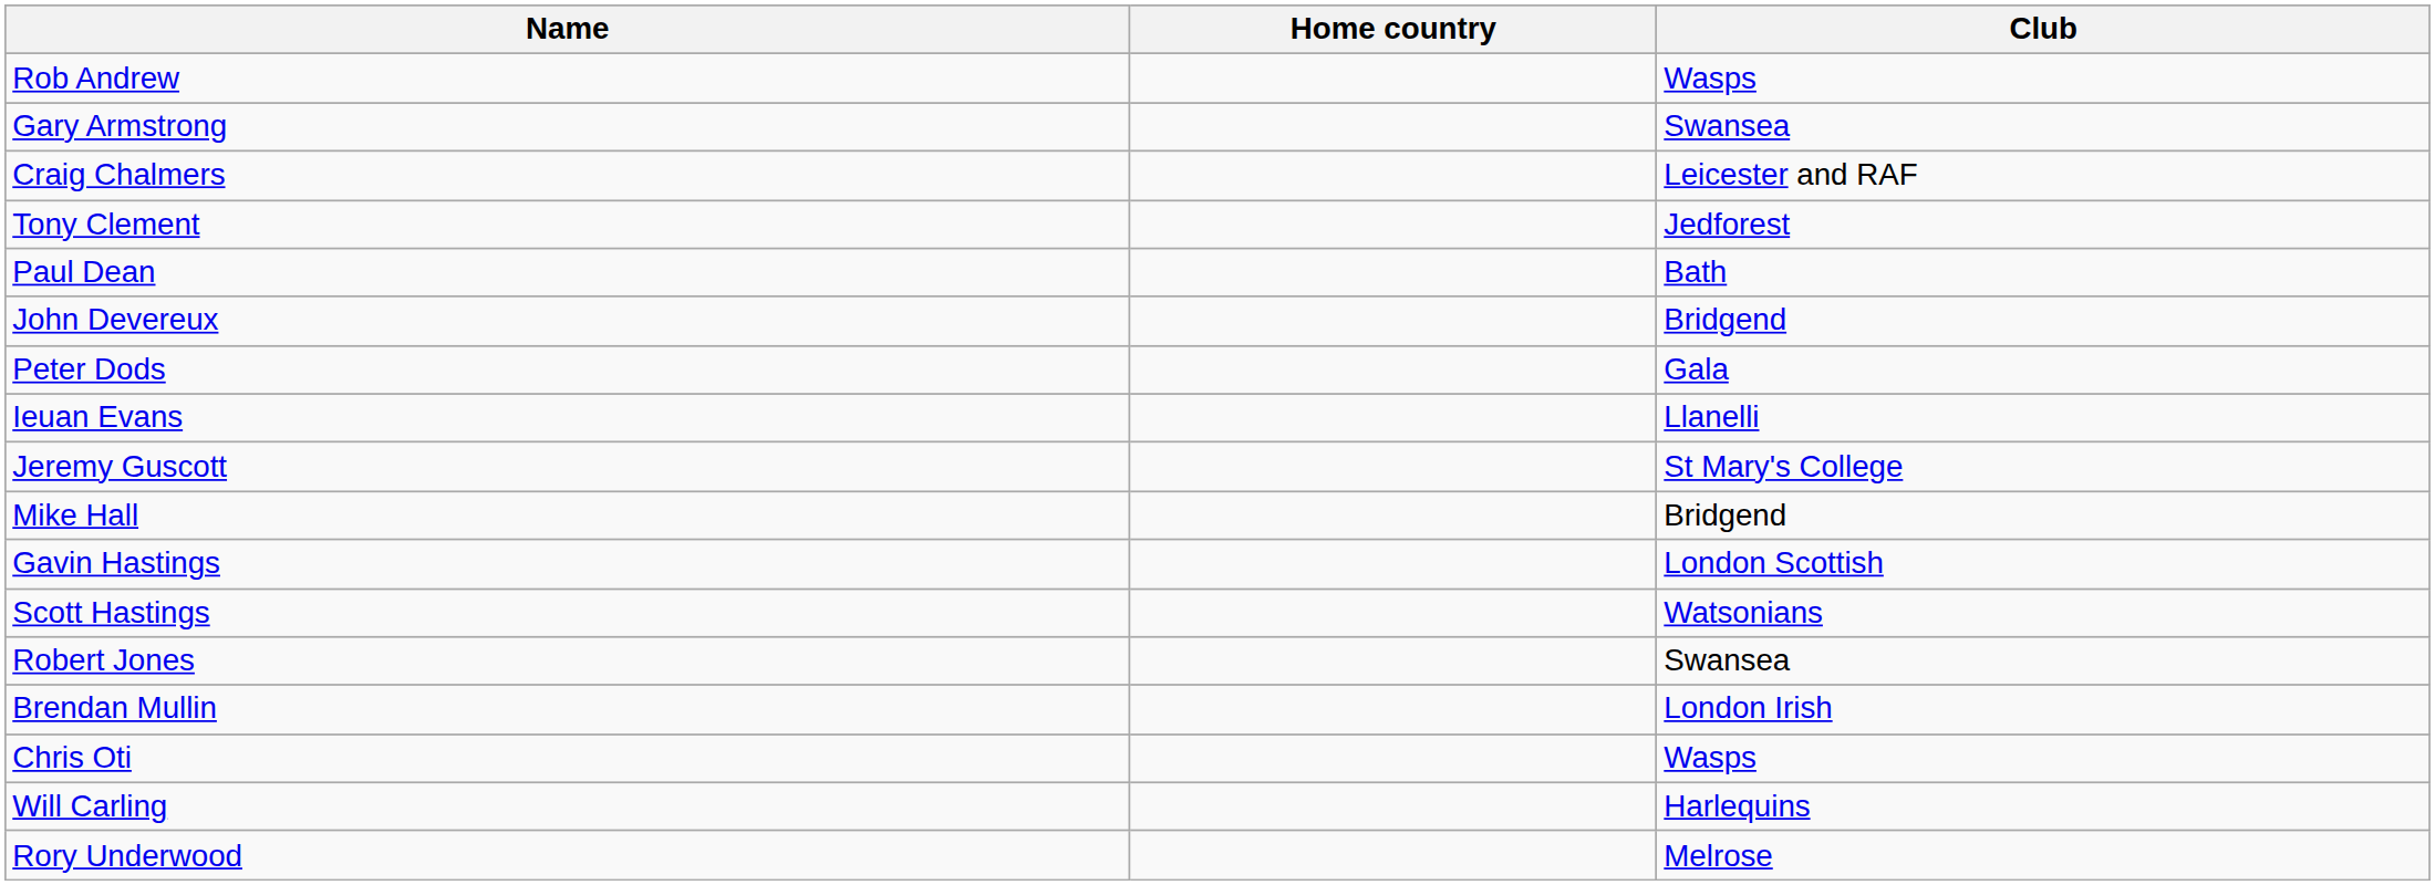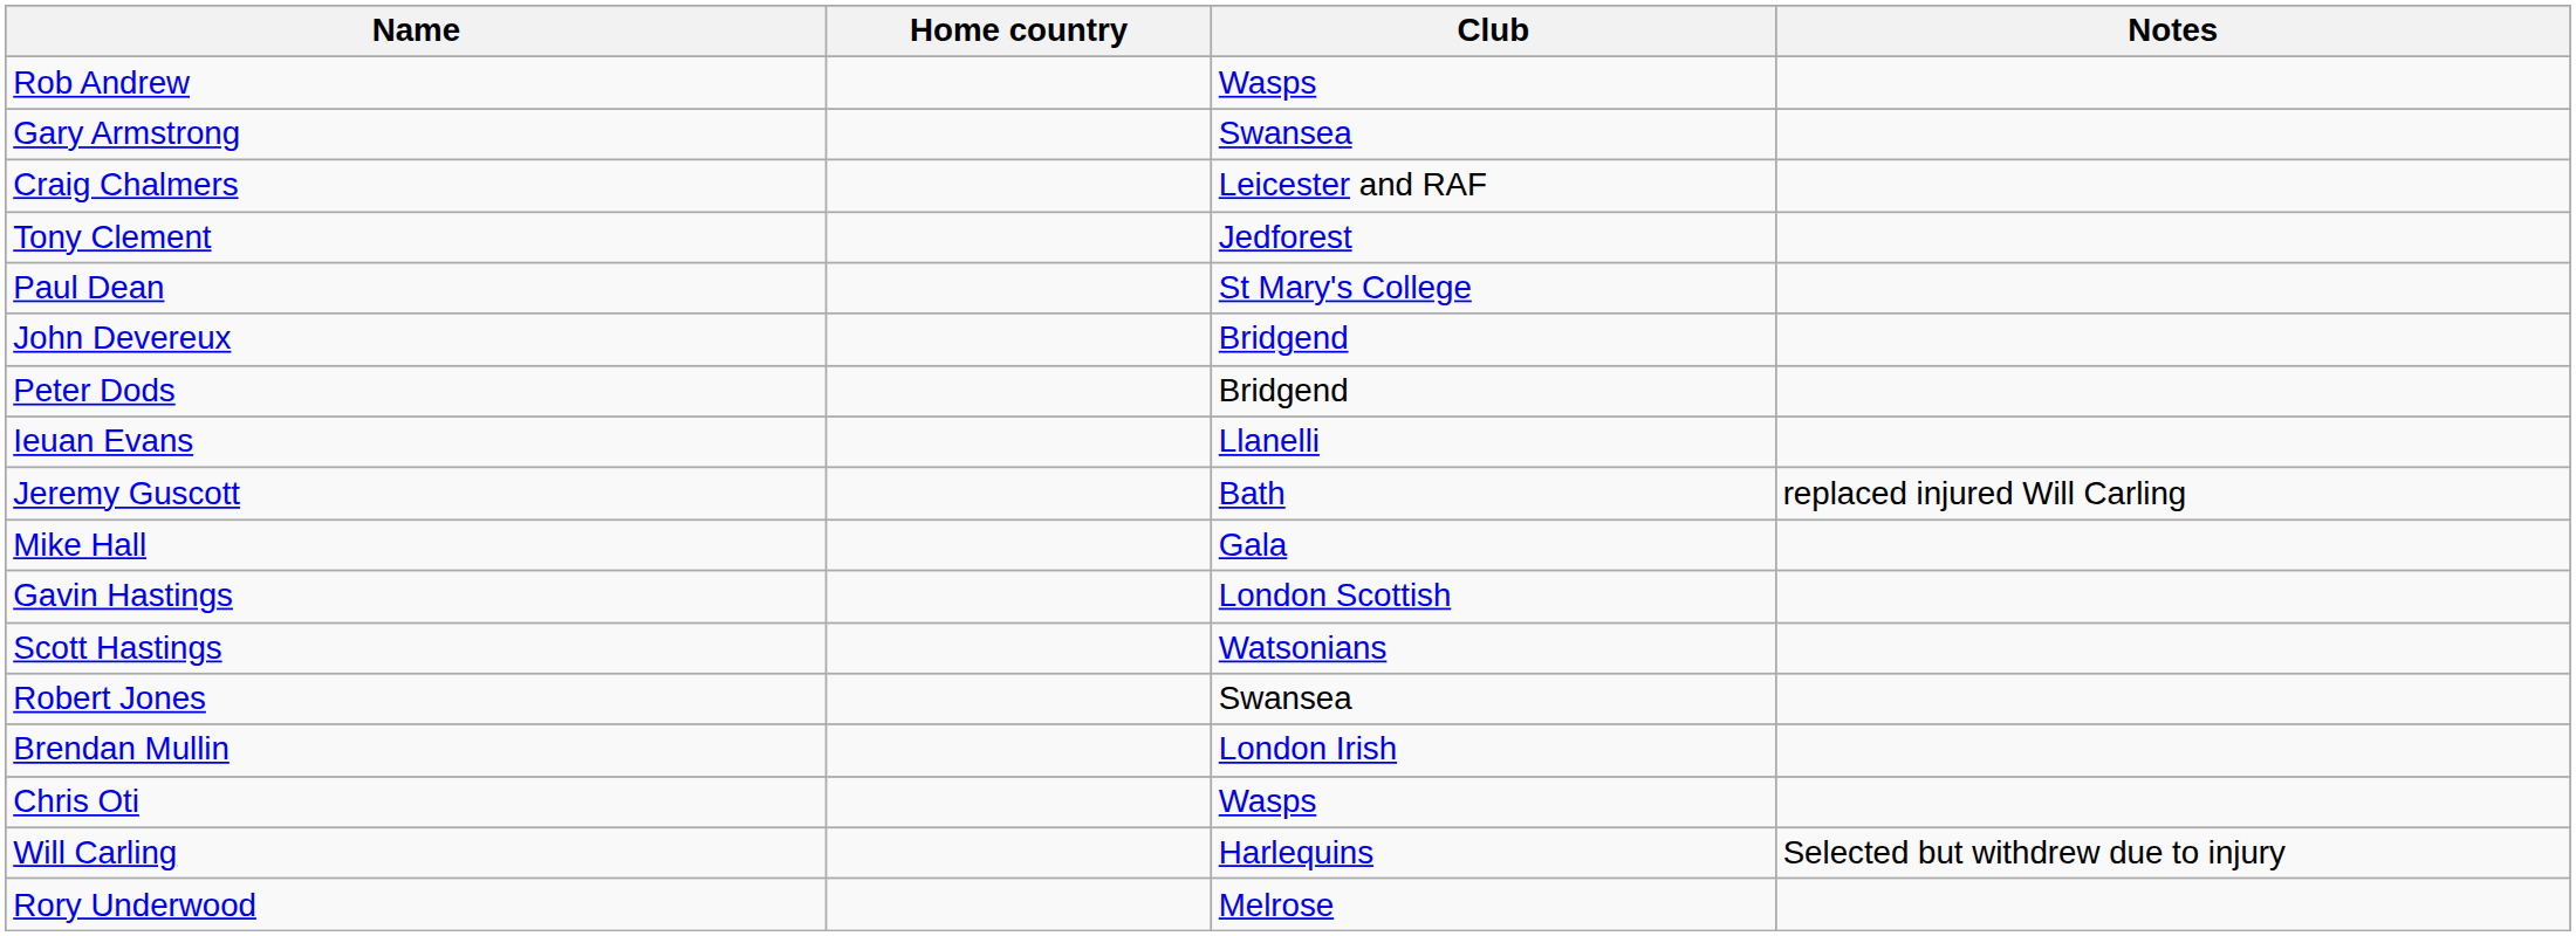 <table class="wikitable" style="width:80%">
 <tr>
 <th width=32%>Name</th>
 <th width=15%>Home country</th>
 <th width=22%>Club</th>
+<th width=36%>Notes</th>
 </tr>
 <tr>
 <td><a href='#'>Rob Andrew</a></td>
 <td></td>
 <td><a href='#'>Wasps</a></td>
+<td></td>
 </tr>
 <tr>
 <td><a href='#'>Gary Armstrong</a></td>
 <td></td>
 <td><a href='#'>Swansea</a></td>
+<td></td>
 </tr>
 <tr>
 <td><a href='#'>Craig Chalmers</a></td>
 <td></td>
 <td><a href='#'>Leicester</a> and RAF</td>
+<td></td>
 </tr>
 <tr>
 <td><a href='#'>Tony Clement</a></td>
 <td></td>
 <td><a href='#'>Jedforest</a></td>
+<td></td>
 </tr>
 <tr>
 <td><a href='#'>Paul Dean</a></td>
 <td></td>
-<td><a href='#'>Bath</a></td>
+<td><a href='#'>St Mary's College</a></td>
+<td></td>
 </tr>
 <tr>
 <td><a href='#'>John Devereux</a></td>
 <td></td>
 <td><a href='#'>Bridgend</a></td>
+<td></td>
 </tr>
 <tr>
 <td><a href='#'>Peter Dods</a></td>
 <td></td>
-<td><a href='#'>Gala</a></td>
+<td>Bridgend</td>
+<td></td>
 </tr>
 <tr>
 <td><a href='#'>Ieuan Evans</a></td>
 <td></td>
 <td><a href='#'>Llanelli</a></td>
+<td></td>
 </tr>
 <tr>
 <td><a href='#'>Jeremy Guscott</a></td>
 <td></td>
-<td><a href='#'>St Mary's College</a></td>
+<td><a href='#'>Bath</a></td>
+<td>replaced injured Will Carling</td>
 </tr>
 <tr>
 <td><a href='#'>Mike Hall</a></td>
 <td></td>
-<td>Bridgend</td>
+<td><a href='#'>Gala</a></td>
+<td></td>
 </tr>
 <tr>
 <td><a href='#'>Gavin Hastings</a></td>
 <td></td>
 <td><a href='#'>London Scottish</a></td>
+<td></td>
 </tr>
 <tr>
 <td><a href='#'>Scott Hastings</a></td>
 <td></td>
 <td><a href='#'>Watsonians</a></td>
+<td></td>
 </tr>
 <tr>
 <td><a href='#'>Robert Jones</a></td>
 <td></td>
 <td>Swansea</td>
+<td></td>
 </tr>
 <tr>
 <td><a href='#'>Brendan Mullin</a></td>
 <td></td>
 <td><a href='#'>London Irish</a></td>
+<td></td>
 </tr>
 <tr>
 <td><a href='#'>Chris Oti</a></td>
 <td></td>
 <td><a href='#'>Wasps</a></td>
+<td></td>
 </tr>
 <tr>
 <td><a href='#'>Will Carling</a></td>
 <td></td>
 <td><a href='#'>Harlequins</a></td>
+<td>Selected but withdrew due to injury</td>
 </tr>
 <tr>
 <td><a href='#'>Rory Underwood</a></td>
 <td></td>
 <td><a href='#'>Melrose</a></td>
+<td></td>
 </tr>
 </table>
